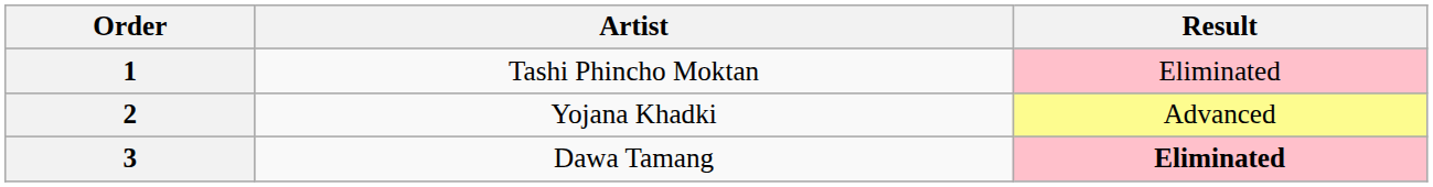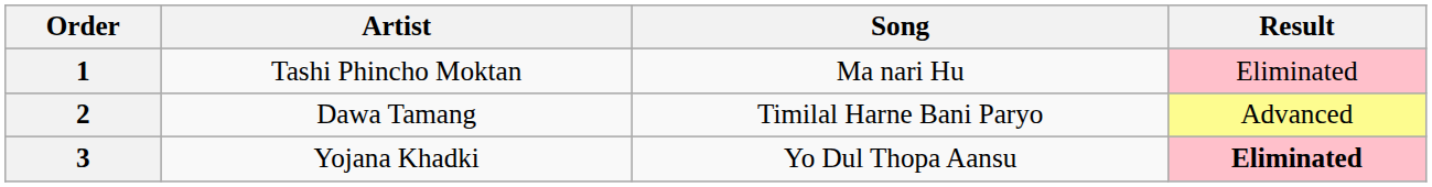 <table class="wikitable" style="text-align: center; width:65%;">
 <tr>
 <th>Order</th>
 <th>Artist</th>
+<th>Song</th>
 <th>Result</th>
 </tr>
 <tr>
 <th>1</th>
 <td>Tashi Phincho Moktan</td>
+<td>Ma nari Hu</td>
 <td style="background:pink">Eliminated</td>
 </tr>
 <tr>
 <th>2</th>
-<td>Yojana Khadki</td>
+<td>Dawa Tamang</td>
+<td>Timilal Harne Bani Paryo</td>
 <td style="background:#fdfc8f">Advanced</td>
 </tr>
 <tr>
 <th>3</th>
-<td>Dawa Tamang</td>
+<td>Yojana Khadki</td>
+<td>Yo Dul Thopa Aansu</td>
 <td style="background:pink"><strong>Eliminated</strong></td>
 </tr>
 </table>
